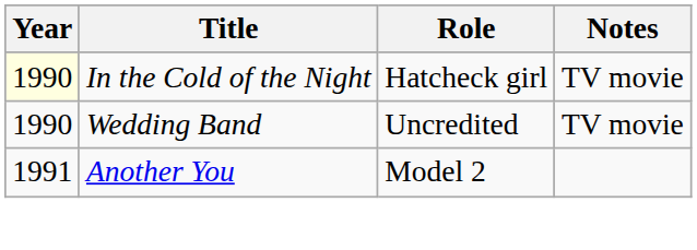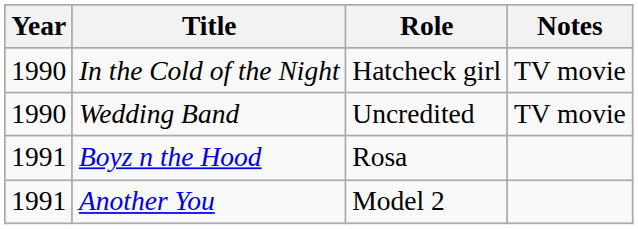 <table class="wikitable sortable">
 <tr>
 <th>Year</th>
 <th>Title</th>
 <th>Role</th>
 <th class="unsortable">Notes</th>
 </tr>
 <tr>
-<td style="background: lightyellow;">1990</td>
+<td>1990</td>
 <td><em>In the Cold of the Night</em></td>
 <td>Hatcheck girl</td>
 <td>TV movie</td>
 </tr>
 <tr>
 <td>1990</td>
 <td><em>Wedding Band</em></td>
 <td>Uncredited</td>
 <td>TV movie</td>
 </tr>
 <tr>
 <td>1991</td>
+<td><em><a href='#'>Boyz n the Hood</a></em></td>
+<td>Rosa</td>
+<td></td>
+</tr>
+<tr>
+<td>1991</td>
 <td><em><a href='#'>Another You</a></em></td>
 <td>Model 2</td>
 <td></td>
 </tr>
 </table>
